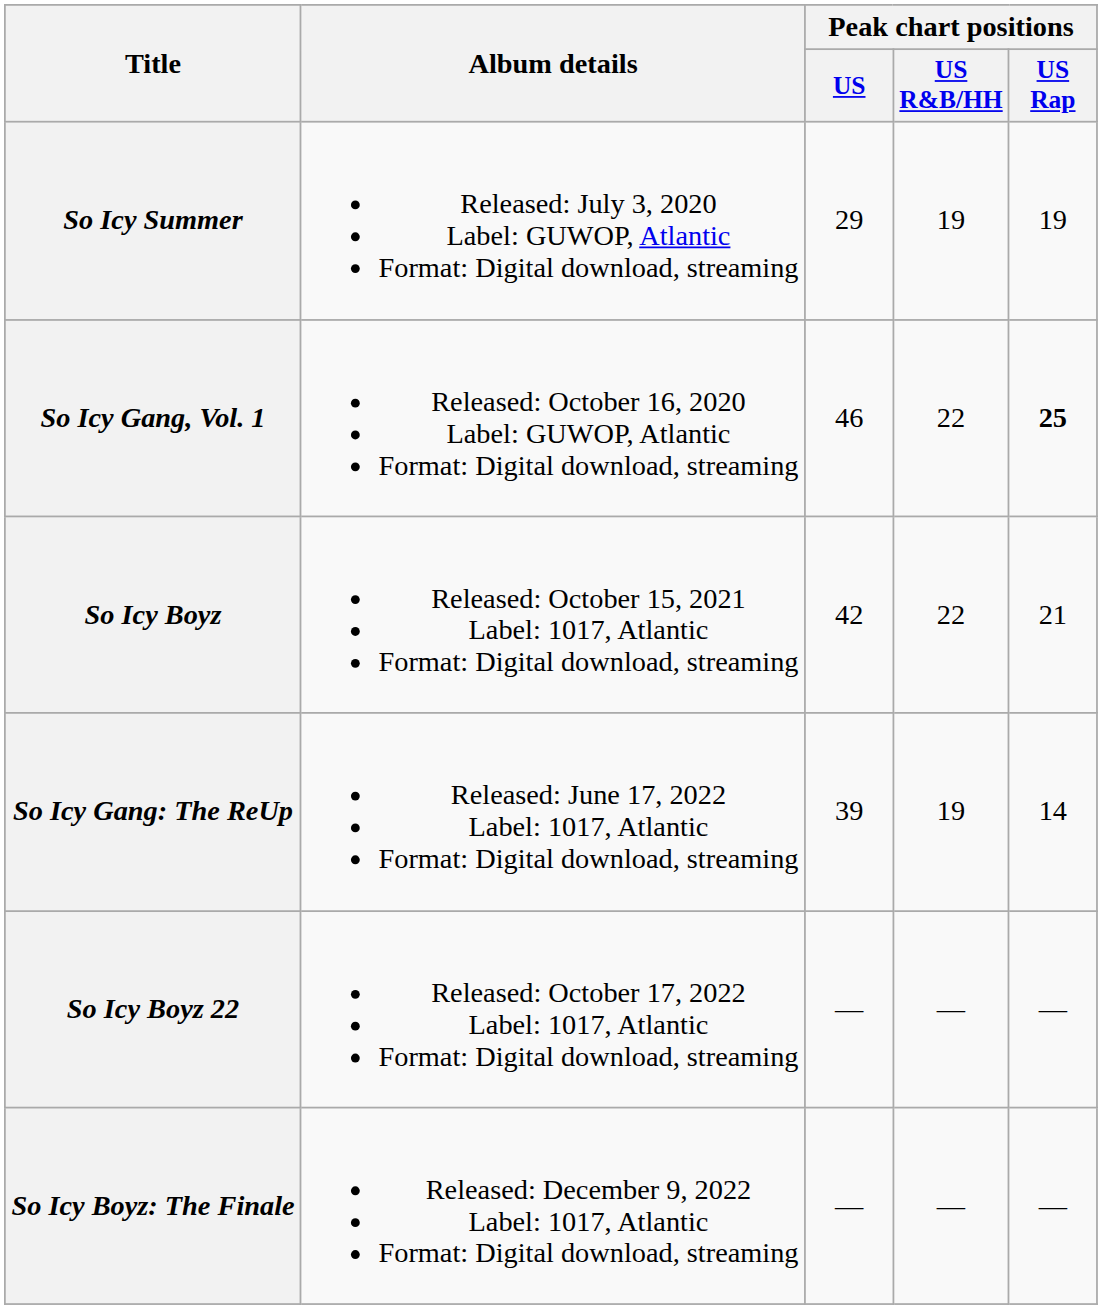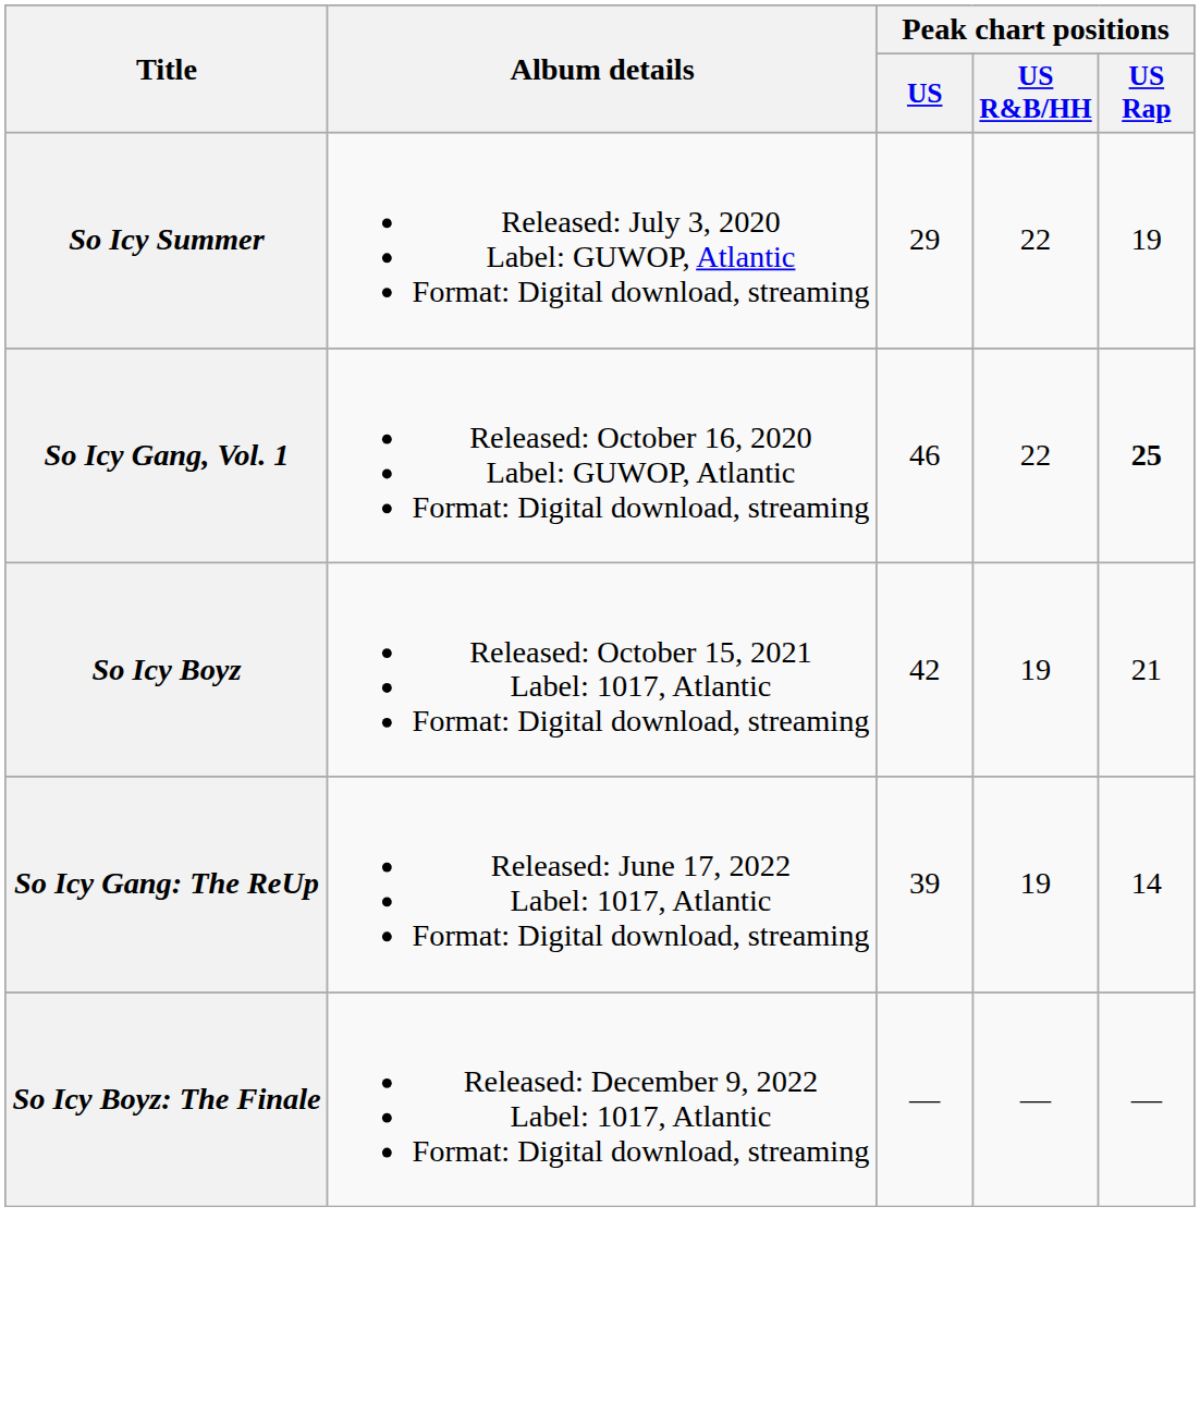 <table class="wikitable plainrowheaders" style="text-align:center;">
 <tr>
 <th rowspan="2">Title</th>
 <th rowspan="2">Album details</th>
 <th colspan="3">Peak chart positions</th>
 </tr>
 <tr>
 <th scope="col" style="width:3em;font-size:90%;"><a href='#'>US</a><br></th>
 <th scope="col" style="width:3em;font-size:90%;"><a href='#'>US<br>R&B/HH</a><br></th>
 <th scope="col" style="width:3em;font-size:90%;"><a href='#'>US<br>Rap</a><br></th>
 </tr>
 <tr>
 <th scope="row"><em>So Icy Summer</em><br></th>
 <td><br><ul><li>Released: July 3, 2020</li><li>Label: GUWOP, <a href='#'>Atlantic</a></li><li>Format: Digital download, streaming</li></ul></td>
 <td>29</td>
-<td>19</td>
+<td>22</td>
 <td>19</td>
 </tr>
 <tr>
 <th scope="row"><em>So Icy Gang, Vol. 1</em><br></th>
 <td><br><ul><li>Released: October 16, 2020</li><li>Label: GUWOP, Atlantic</li><li>Format: Digital download, streaming</li></ul></td>
 <td>46</td>
 <td>22</td>
 <td><strong>25</strong></td>
 </tr>
 <tr>
 <th scope="row"><em>So Icy Boyz</em><br></th>
 <td><br><ul><li>Released: October 15, 2021</li><li>Label: 1017, Atlantic</li><li>Format: Digital download, streaming</li></ul></td>
 <td>42</td>
-<td>22</td>
+<td>19</td>
 <td>21</td>
 </tr>
 <tr>
 <th scope="row"><em>So Icy Gang: The ReUp</em><br></th>
 <td><br><ul><li>Released: June 17, 2022</li><li>Label: 1017, Atlantic</li><li>Format: Digital download, streaming</li></ul></td>
 <td>39</td>
 <td>19</td>
 <td>14</td>
 </tr>
 <tr>
-<th scope="row"><em>So Icy Boyz 22</em><br></th>
-<td><br><ul><li>Released: October 17, 2022</li><li>Label: 1017, Atlantic</li><li>Format: Digital download, streaming</li></ul></td>
-<td>—</td>
-<td>—</td>
-<td>—</td>
-</tr>
-<tr>
 <th scope="row"><em>So Icy Boyz: The Finale</em><br></th>
 <td><br><ul><li>Released: December 9, 2022</li><li>Label: 1017, Atlantic</li><li>Format: Digital download, streaming</li></ul></td>
 <td>—</td>
 <td>—</td>
 <td>—</td>
 </tr>
 </table>
